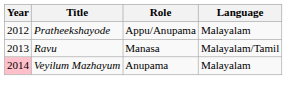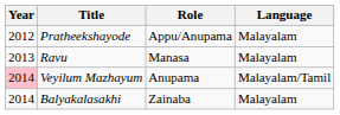 <table class="wikitable">
 <tr style="background:#ccc; text-align:center;">
 <th>Year</th>
 <th>Title</th>
 <th>Role</th>
 <th>Language</th>
 </tr>
 <tr>
 <td>2012</td>
 <td><em>Pratheekshayode</em></td>
 <td>Appu/Anupama</td>
 <td>Malayalam</td>
 </tr>
 <tr>
 <td>2013</td>
 <td><em>Ravu</em></td>
 <td>Manasa</td>
-<td>Malayalam/Tamil</td>
+<td>Malayalam</td>
 </tr>
 <tr>
 <td style="background: pink;">2014</td>
 <td><em>Veyilum Mazhayum</em></td>
 <td>Anupama</td>
+<td>Malayalam/Tamil</td>
+</tr>
+<tr>
+<td>2014</td>
+<td><em>Balyakalasakhi</em></td>
+<td>Zainaba</td>
 <td>Malayalam</td>
 </tr>
 </table>
